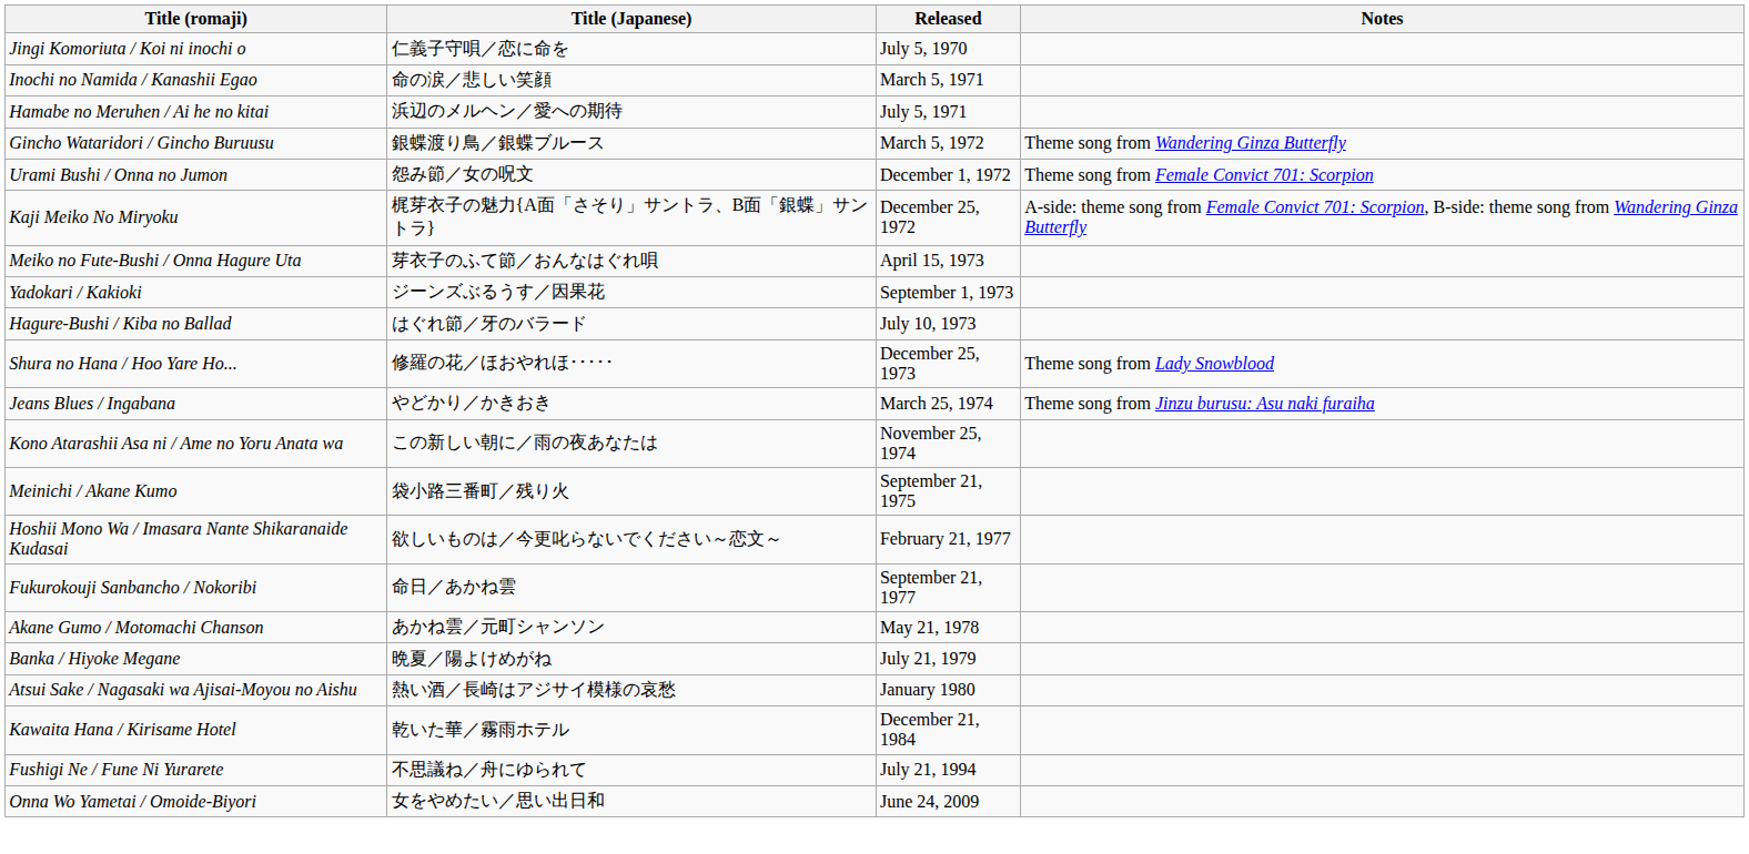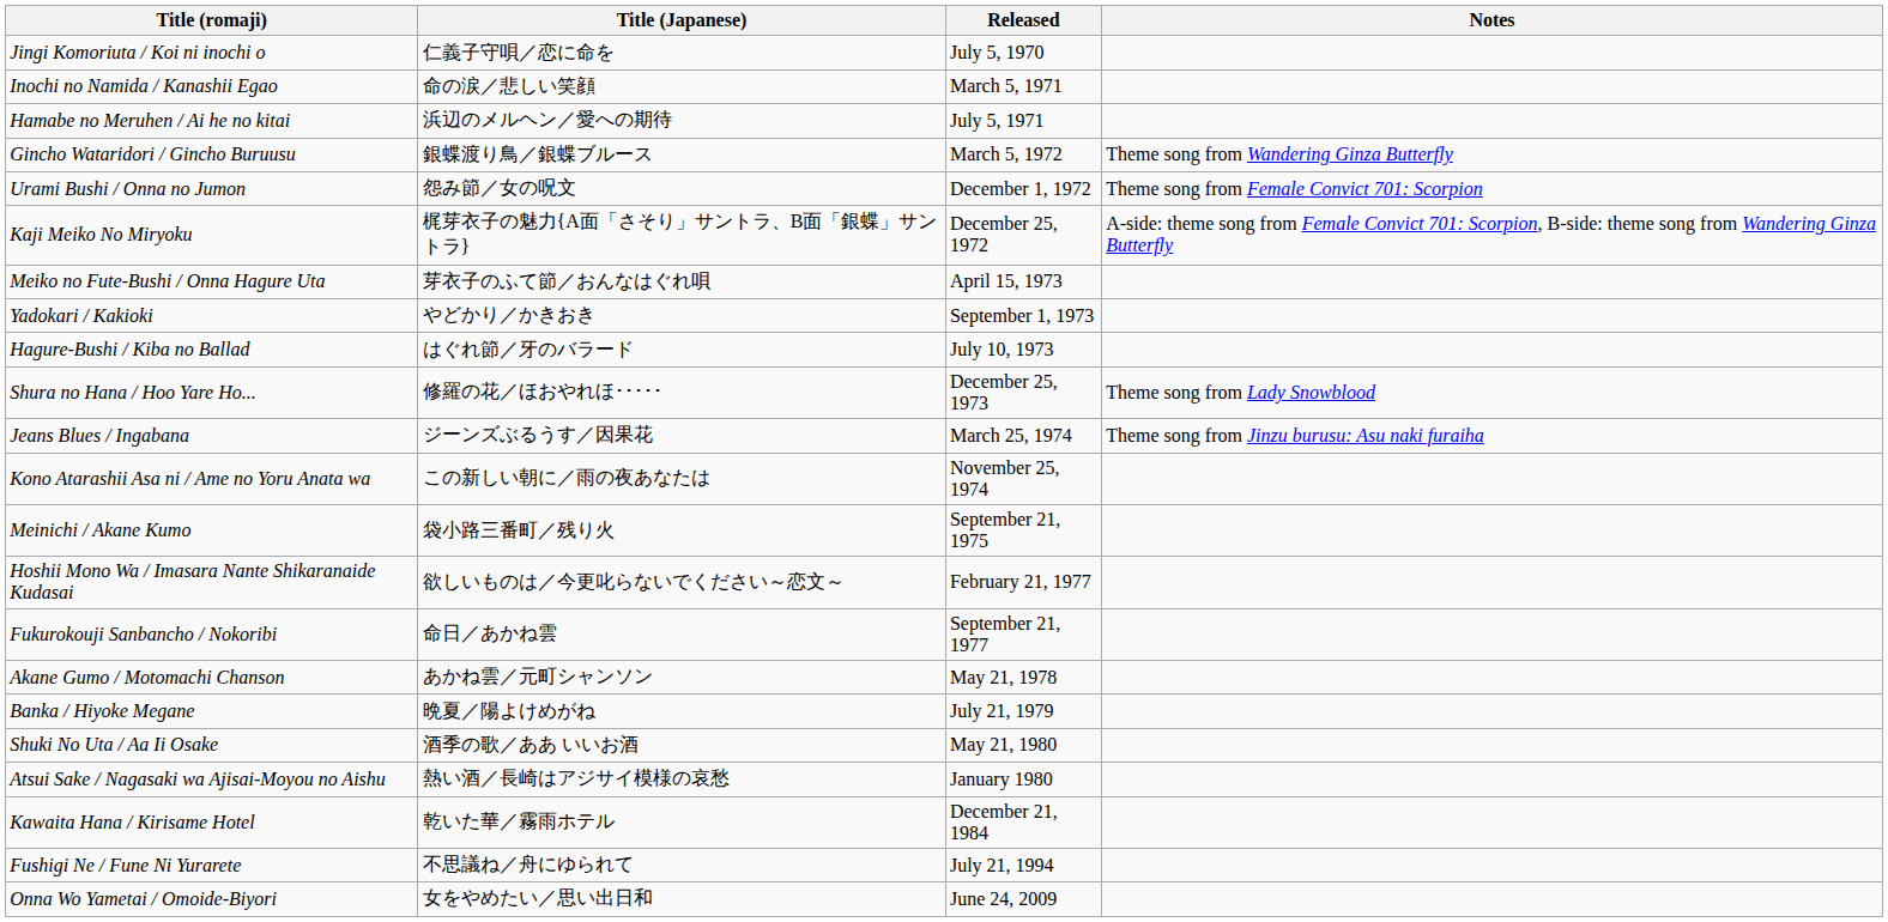 <table class=wikitable>
 <tr>
 <th>Title (romaji)</th>
 <th>Title (Japanese)</th>
 <th>Released</th>
 <th>Notes</th>
 </tr>
 <tr>
 <td><em>Jingi Komoriuta / Koi ni inochi o</em></td>
 <td>仁義子守唄／恋に命を</td>
 <td>July 5, 1970</td>
 <td></td>
 </tr>
 <tr>
 <td><em>Inochi no Namida / Kanashii Egao</em></td>
 <td>命の涙／悲しい笑顔</td>
 <td>March 5, 1971</td>
 <td></td>
 </tr>
 <tr>
 <td><em>Hamabe no Meruhen / Ai he no kitai</em></td>
 <td>浜辺のメルヘン／愛への期待</td>
 <td>July 5, 1971</td>
 <td></td>
 </tr>
 <tr>
 <td><em>Gincho Wataridori / Gincho Buruusu</em></td>
 <td>銀蝶渡り鳥／銀蝶ブルース</td>
 <td>March 5, 1972</td>
 <td>Theme song from <em><a href='#'>Wandering Ginza Butterfly</a></em></td>
 </tr>
 <tr>
 <td><em>Urami Bushi / Onna no Jumon</em></td>
 <td>怨み節／女の呪文</td>
 <td>December 1, 1972</td>
 <td>Theme song from <em><a href='#'>Female Convict 701: Scorpion</a></em></td>
 </tr>
 <tr>
 <td><em>Kaji Meiko No Miryoku</em></td>
 <td>梶芽衣子の魅力{A面「さそり」サントラ、B面「銀蝶」サントラ}</td>
 <td>December 25, 1972</td>
 <td>A-side: theme song from <em><a href='#'>Female Convict 701: Scorpion</a></em>, B-side: theme song from <em><a href='#'>Wandering Ginza Butterfly</a></em></td>
 </tr>
 <tr>
 <td><em>Meiko no Fute-Bushi / Onna Hagure Uta</em></td>
 <td>芽衣子のふて節／おんなはぐれ唄</td>
 <td>April 15, 1973</td>
 <td></td>
 </tr>
 <tr>
 <td><em>Yadokari / Kakioki</em></td>
-<td>ジーンズぶるうす／因果花</td>
+<td>やどかり／かきおき</td>
 <td>September 1, 1973</td>
 <td></td>
 </tr>
 <tr>
 <td><em>Hagure-Bushi / Kiba no Ballad</em></td>
 <td>はぐれ節／牙のバラード</td>
 <td>July 10, 1973</td>
 <td></td>
 </tr>
 <tr>
 <td><em>Shura no Hana / Hoo Yare Ho...</em></td>
 <td>修羅の花／ほおやれほ･････</td>
 <td>December 25, 1973</td>
 <td>Theme song from <em><a href='#'>Lady Snowblood</a></em></td>
 </tr>
 <tr>
 <td><em>Jeans Blues / Ingabana</em></td>
-<td>やどかり／かきおき</td>
+<td>ジーンズぶるうす／因果花</td>
 <td>March 25, 1974</td>
 <td>Theme song from <em><a href='#'>Jinzu burusu: Asu naki furaiha</a></em></td>
 </tr>
 <tr>
 <td><em>Kono Atarashii Asa ni / Ame no Yoru Anata wa</em></td>
 <td>この新しい朝に／雨の夜あなたは</td>
 <td>November 25, 1974</td>
 <td></td>
 </tr>
 <tr>
 <td><em>Meinichi / Akane Kumo</em></td>
 <td>袋小路三番町／残り火</td>
 <td>September 21, 1975</td>
 <td></td>
 </tr>
 <tr>
 <td><em>Hoshii Mono Wa / Imasara Nante Shikaranaide Kudasai</em></td>
 <td>欲しいものは／今更叱らないでください～恋文～</td>
 <td>February 21, 1977</td>
 <td></td>
 </tr>
 <tr>
 <td><em>Fukurokouji Sanbancho / Nokoribi</em></td>
 <td>命日／あかね雲</td>
 <td>September 21, 1977</td>
 <td></td>
 </tr>
 <tr>
 <td><em>Akane Gumo / Motomachi Chanson</em></td>
 <td>あかね雲／元町シャンソン</td>
 <td>May 21, 1978</td>
 <td></td>
 </tr>
 <tr>
 <td><em>Banka / Hiyoke Megane</em></td>
 <td>晩夏／陽よけめがね</td>
 <td>July 21, 1979</td>
 <td></td>
 </tr>
 <tr>
+<td><em>Shuki No Uta / Aa Ii Osake</em></td>
+<td>酒季の歌／ああ いいお酒</td>
+<td>May 21, 1980</td>
+<td></td>
+</tr>
+<tr>
 <td><em>Atsui Sake / Nagasaki wa Ajisai-Moyou no Aishu</em></td>
 <td>熱い酒／長崎はアジサイ模様の哀愁</td>
 <td>January 1980</td>
 <td></td>
 </tr>
 <tr>
 <td><em>Kawaita Hana / Kirisame Hotel</em></td>
 <td>乾いた華／霧雨ホテル</td>
 <td>December 21, 1984</td>
 <td></td>
 </tr>
 <tr>
 <td><em>Fushigi Ne / Fune Ni Yurarete</em></td>
 <td>不思議ね／舟にゆられて</td>
 <td>July 21, 1994</td>
 <td></td>
 </tr>
 <tr>
 <td><em>Onna Wo Yametai / Omoide-Biyori</em></td>
 <td>女をやめたい／思い出日和</td>
 <td>June 24, 2009</td>
 <td></td>
 </tr>
 </table>
